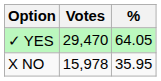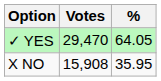 <table class="wikitable">
 <tr>
 <th>Option</th>
 <th>Votes</th>
 <th>%</th>
 </tr>
 <tr>
 <td style=background:#bbf8be>✓ YES</td>
 <td style=background:#bbf8be>29,470</td>
 <td style=background:#bbf8be>64.05</td>
 </tr>
 <tr>
 <td>X NO</td>
-<td>15,978</td>
+<td>15,908</td>
 <td>35.95</td>
 </tr>
 </table>
